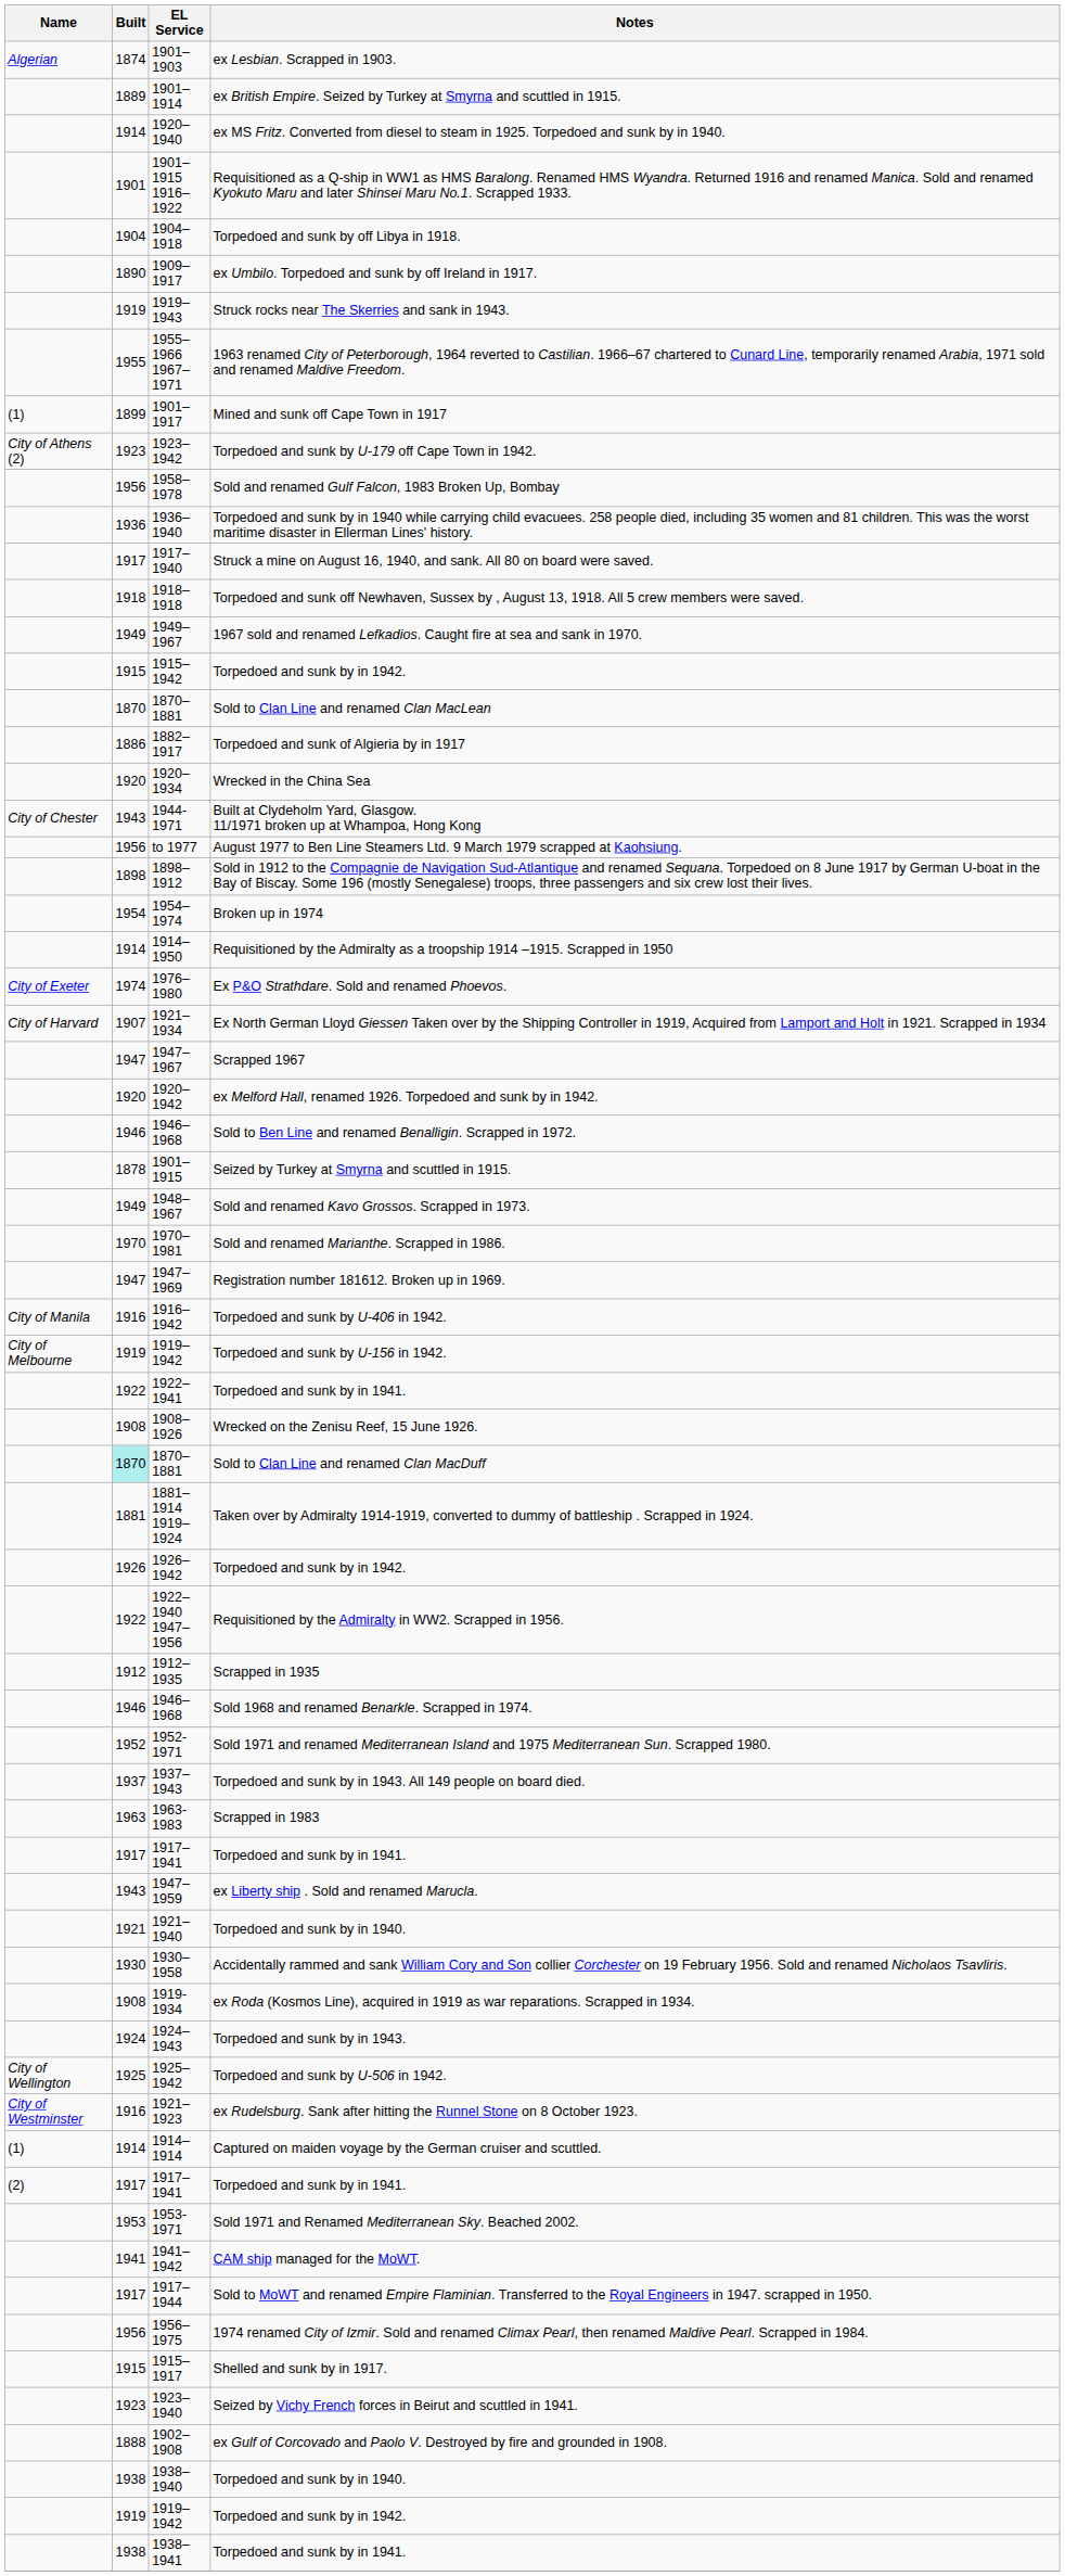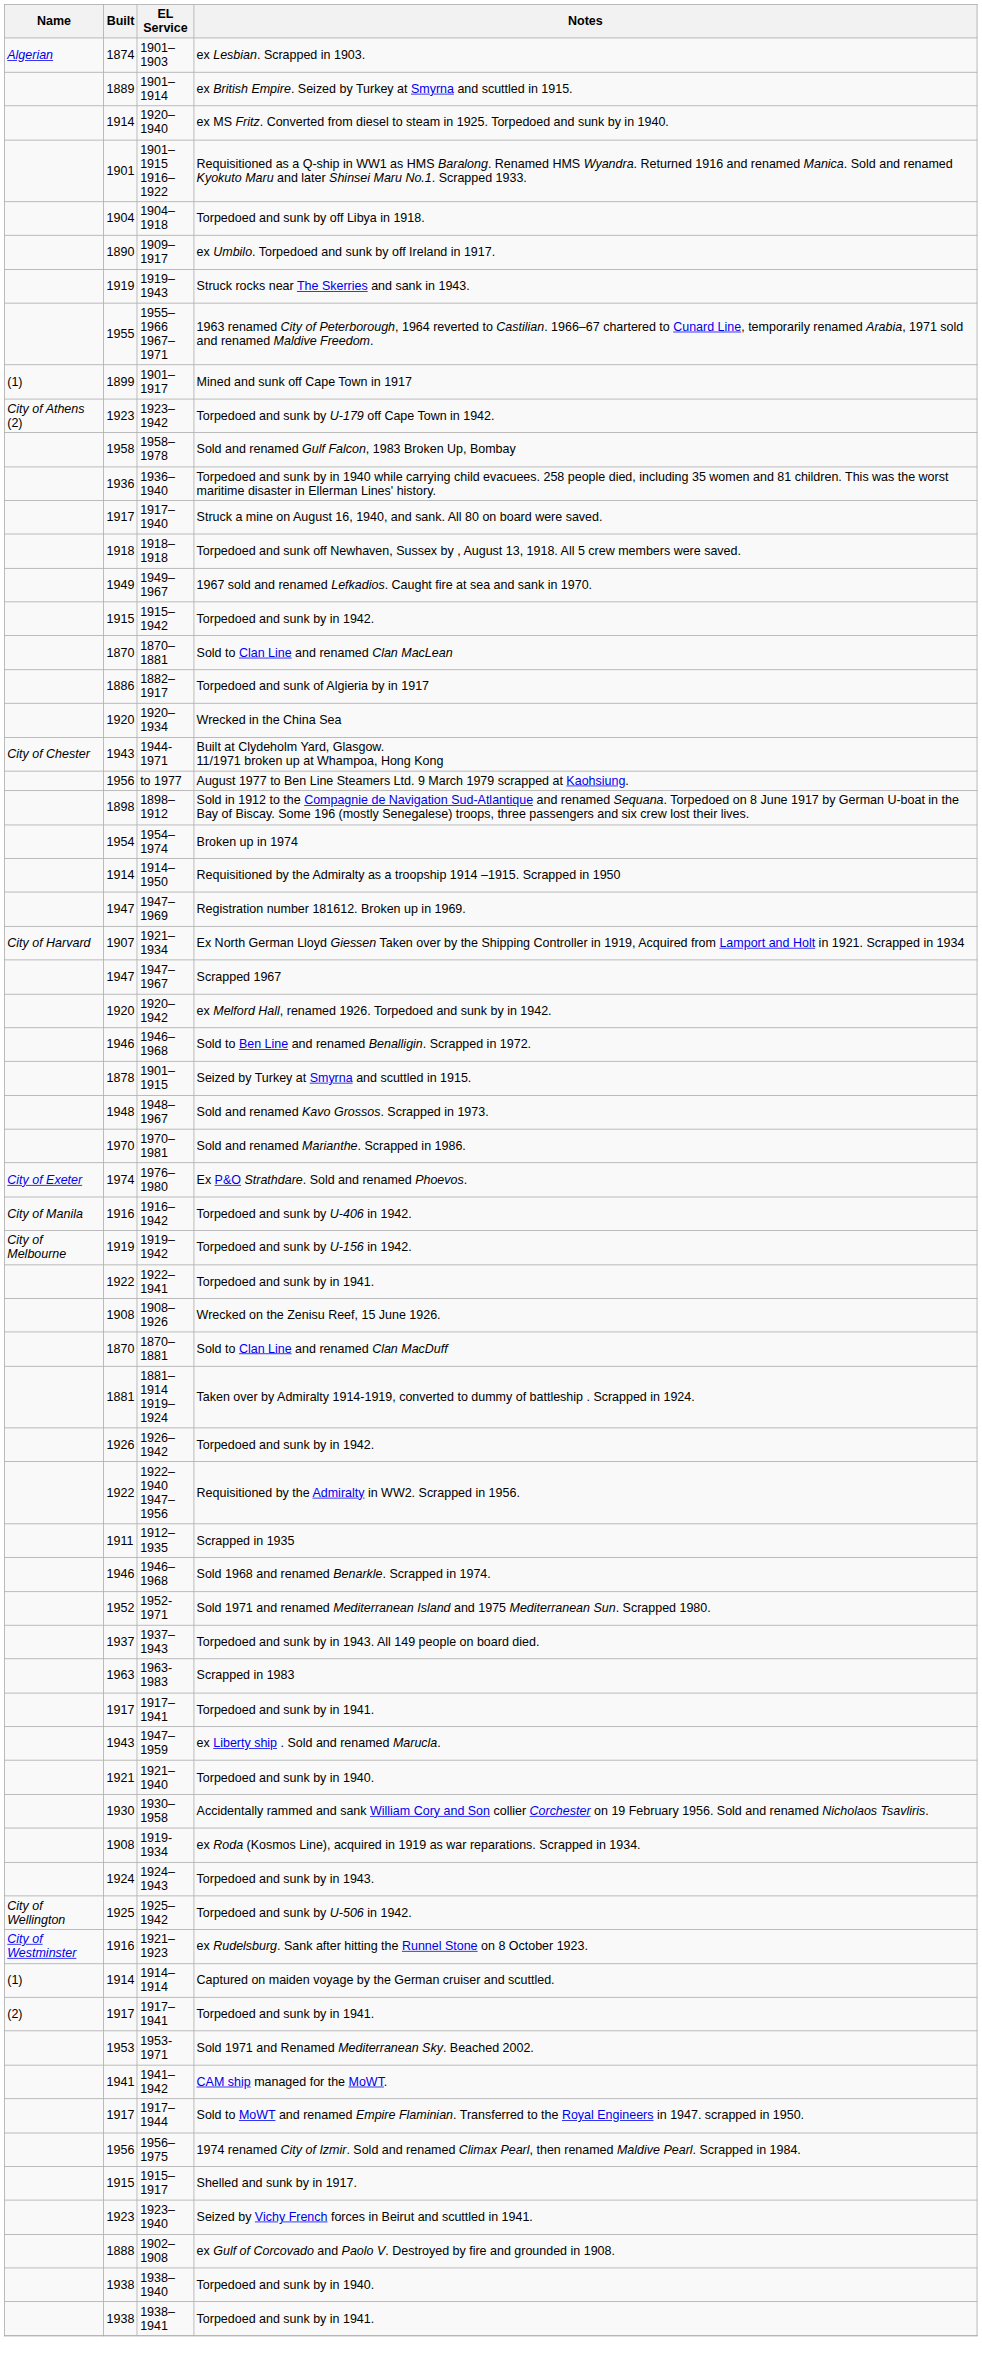 <table class="wikitable">
 <tr>
 <th width=120px>Name</th>
 <th>Built</th>
 <th width=65px>EL Service</th>
 <th>Notes</th>
 </tr>
 <tr>
 <td><a href='#'><em>Algerian</em></a></td>
 <td>1874</td>
 <td>1901–1903</td>
 <td>ex <em>Lesbian</em>. Scrapped in 1903.</td>
 </tr>
 <tr>
 <td></td>
 <td>1889</td>
 <td>1901–1914</td>
 <td>ex <em>British Empire</em>. Seized by Turkey at <a href='#'>Smyrna</a> and scuttled in 1915.</td>
 </tr>
 <tr>
 <td></td>
 <td>1914</td>
 <td>1920–1940</td>
 <td>ex MS <em>Fritz</em>. Converted from diesel to steam in 1925. Torpedoed and sunk by  in 1940.</td>
 </tr>
 <tr>
 <td></td>
 <td>1901</td>
 <td>1901–1915<br>1916–1922</td>
 <td>Requisitioned as a Q-ship in WW1 as HMS <em>Baralong</em>. Renamed HMS <em>Wyandra</em>. Returned 1916 and renamed <em>Manica</em>. Sold and renamed <em>Kyokuto Maru</em> and later <em>Shinsei Maru No.1</em>. Scrapped 1933.</td>
 </tr>
 <tr>
 <td></td>
 <td>1904</td>
 <td>1904–1918</td>
 <td>Torpedoed and sunk by  off Libya in 1918.</td>
 </tr>
 <tr>
 <td></td>
 <td>1890</td>
 <td>1909–1917</td>
 <td>ex <em>Umbilo</em>. Torpedoed and sunk by  off Ireland in 1917.</td>
 </tr>
 <tr>
 <td></td>
 <td>1919</td>
 <td>1919–1943</td>
 <td>Struck rocks near <a href='#'>The Skerries</a> and sank in 1943.</td>
 </tr>
 <tr>
 <td></td>
 <td>1955</td>
 <td>1955–1966<br>1967–1971</td>
 <td>1963 renamed <em>City of Peterborough</em>, 1964 reverted to <em>Castilian</em>. 1966–67 chartered to <a href='#'>Cunard Line</a>, temporarily renamed <em>Arabia</em>, 1971 sold and renamed <em>Maldive Freedom</em>.</td>
 </tr>
 <tr>
 <td> (1)</td>
 <td>1899</td>
 <td>1901–1917</td>
 <td>Mined and sunk off Cape Town in 1917</td>
 </tr>
 <tr>
 <td><em>City of Athens</em> (2)</td>
 <td>1923</td>
 <td>1923–1942</td>
 <td>Torpedoed and sunk by <em>U-179</em> off Cape Town in 1942.</td>
 </tr>
 <tr>
 <td></td>
-<td>1956</td>
+<td>1958</td>
 <td>1958–1978</td>
 <td>Sold and renamed <em>Gulf Falcon</em>, 1983 Broken Up, Bombay</td>
 </tr>
 <tr>
 <td></td>
 <td>1936</td>
 <td>1936–1940</td>
 <td>Torpedoed and sunk by  in 1940 while carrying child evacuees. 258 people died, including 35 women and 81 children. This was the worst maritime disaster in Ellerman Lines' history.</td>
 </tr>
 <tr>
 <td></td>
 <td>1917</td>
 <td>1917–1940</td>
 <td>Struck a mine on August 16, 1940, and sank. All 80 on board were saved.</td>
 </tr>
 <tr>
 <td></td>
 <td>1918</td>
 <td>1918–1918</td>
 <td>Torpedoed and sunk off Newhaven, Sussex by , August 13, 1918. All 5 crew members were saved.</td>
 </tr>
 <tr>
 <td></td>
 <td>1949</td>
 <td>1949–1967</td>
 <td>1967 sold and renamed <em>Lefkadios</em>. Caught fire at sea and sank in 1970.</td>
 </tr>
 <tr>
 <td></td>
 <td>1915</td>
 <td>1915–1942</td>
 <td>Torpedoed and sunk by  in 1942.</td>
 </tr>
 <tr>
 <td></td>
 <td>1870</td>
 <td>1870–1881</td>
 <td>Sold to <a href='#'>Clan Line</a> and renamed <em>Clan MacLean</em></td>
 </tr>
 <tr>
 <td></td>
 <td>1886</td>
 <td>1882–1917</td>
 <td>Torpedoed and sunk of Algieria by  in 1917</td>
 </tr>
 <tr>
 <td></td>
 <td>1920</td>
 <td>1920–1934</td>
 <td>Wrecked in the China Sea</td>
 </tr>
 <tr>
 <td><em>City of Chester</em></td>
 <td>1943</td>
 <td>1944-1971</td>
 <td>Built at Clydeholm Yard, Glasgow.<br>11/1971 broken up at Whampoa, Hong Kong</td>
 </tr>
 <tr>
 <td></td>
 <td>1956</td>
 <td>to 1977</td>
 <td>August 1977 to Ben Line Steamers Ltd. 9 March 1979 scrapped at <a href='#'>Kaohsiung</a>.</td>
 </tr>
 <tr>
 <td></td>
 <td>1898</td>
 <td>1898–1912</td>
 <td>Sold in 1912 to the <a href='#'>Compagnie de Navigation Sud-Atlantique</a> and renamed <em>Sequana</em>. Torpedoed on 8 June 1917 by German U-boat  in the Bay of Biscay. Some 196 (mostly Senegalese) troops, three passengers and six crew lost their lives.</td>
 </tr>
 <tr>
 <td></td>
 <td>1954</td>
 <td>1954–1974</td>
 <td>Broken up in 1974</td>
 </tr>
 <tr>
 <td></td>
 <td>1914</td>
 <td>1914–1950</td>
 <td>Requisitioned by the Admiralty as a troopship 1914 –1915. Scrapped in 1950</td>
 </tr>
 <tr>
-<td><a href='#'><em>City of Exeter</em></a></td>
-<td>1974</td>
-<td>1976–1980</td>
-<td>Ex <a href='#'>P&O</a> <em>Strathdare</em>. Sold and renamed <em>Phoevos</em>.</td>
+<td></td>
+<td>1947</td>
+<td>1947–1969</td>
+<td>Registration number 181612. Broken up in 1969.</td>
 </tr>
 <tr>
 <td><em>City of Harvard</em></td>
 <td>1907</td>
 <td>1921–1934</td>
 <td>Ex North German Lloyd <em>Giessen</em> Taken over by the Shipping Controller in 1919, Acquired from <a href='#'>Lamport and Holt</a> in 1921. Scrapped in 1934</td>
 </tr>
 <tr>
 <td></td>
 <td>1947</td>
 <td>1947–1967</td>
 <td>Scrapped 1967</td>
 </tr>
 <tr>
 <td></td>
 <td>1920</td>
 <td>1920–1942</td>
 <td>ex <em>Melford Hall</em>, renamed 1926. Torpedoed and sunk by  in 1942.</td>
 </tr>
 <tr>
 <td></td>
 <td>1946</td>
 <td>1946–1968</td>
 <td>Sold to <a href='#'>Ben Line</a> and renamed <em>Benalligin</em>. Scrapped in 1972.</td>
 </tr>
 <tr>
 <td></td>
 <td>1878</td>
 <td>1901–1915</td>
 <td>Seized by Turkey at <a href='#'>Smyrna</a> and scuttled in 1915.</td>
 </tr>
 <tr>
 <td></td>
-<td>1949</td>
+<td>1948</td>
 <td>1948–1967</td>
 <td>Sold and renamed <em>Kavo Grossos</em>. Scrapped in 1973.</td>
 </tr>
 <tr>
 <td></td>
 <td>1970</td>
 <td>1970–1981</td>
 <td>Sold and renamed <em>Marianthe</em>. Scrapped in 1986.</td>
 </tr>
 <tr>
-<td></td>
-<td>1947</td>
-<td>1947–1969</td>
-<td>Registration number 181612. Broken up in 1969.</td>
+<td><a href='#'><em>City of Exeter</em></a></td>
+<td>1974</td>
+<td>1976–1980</td>
+<td>Ex <a href='#'>P&O</a> <em>Strathdare</em>. Sold and renamed <em>Phoevos</em>.</td>
 </tr>
 <tr>
 <td><em>City of Manila</em></td>
 <td>1916</td>
 <td>1916–1942</td>
 <td>Torpedoed and sunk by <em>U-406</em> in 1942.</td>
 </tr>
 <tr>
 <td><em>City of Melbourne</em></td>
 <td>1919</td>
 <td>1919–1942</td>
 <td>Torpedoed and sunk by <em>U-156</em> in 1942.</td>
 </tr>
 <tr>
 <td></td>
 <td>1922</td>
 <td>1922–1941</td>
 <td>Torpedoed and sunk by  in 1941.</td>
 </tr>
 <tr>
 <td></td>
 <td>1908</td>
 <td>1908–1926</td>
 <td>Wrecked on the Zenisu Reef, 15 June 1926.</td>
 </tr>
 <tr>
 <td></td>
-<td style="background: paleturquoise;">1870</td>
+<td>1870</td>
 <td>1870–1881</td>
 <td>Sold to <a href='#'>Clan Line</a> and renamed <em>Clan MacDuff</em></td>
 </tr>
 <tr>
 <td></td>
 <td>1881</td>
 <td>1881–1914<br>1919–1924</td>
 <td>Taken over by Admiralty 1914-1919, converted to dummy of battleship . Scrapped in 1924.</td>
 </tr>
 <tr>
 <td></td>
 <td>1926</td>
 <td>1926–1942</td>
 <td>Torpedoed and sunk by  in 1942.</td>
 </tr>
 <tr>
 <td></td>
 <td>1922</td>
 <td>1922–1940<br>1947–1956</td>
 <td>Requisitioned by the <a href='#'>Admiralty</a> in WW2. Scrapped in 1956.</td>
 </tr>
 <tr>
 <td></td>
-<td>1912</td>
+<td>1911</td>
 <td>1912–1935</td>
 <td>Scrapped in 1935</td>
 </tr>
 <tr>
 <td></td>
 <td>1946</td>
 <td>1946–1968</td>
 <td>Sold 1968 and renamed <em>Benarkle</em>. Scrapped in 1974.</td>
 </tr>
 <tr>
 <td></td>
 <td>1952</td>
 <td>1952-1971</td>
 <td>Sold 1971 and renamed <em>Mediterranean Island</em> and 1975 <em>Mediterranean Sun</em>. Scrapped 1980.</td>
 </tr>
 <tr>
 <td></td>
 <td>1937</td>
 <td>1937–1943</td>
 <td>Torpedoed and sunk by  in 1943. All 149 people on board died.</td>
 </tr>
 <tr>
 <td></td>
 <td>1963</td>
 <td>1963-1983</td>
 <td>Scrapped in 1983</td>
 </tr>
 <tr>
 <td></td>
 <td>1917</td>
 <td>1917–1941</td>
 <td>Torpedoed and sunk by  in 1941.</td>
 </tr>
 <tr>
 <td></td>
 <td>1943</td>
 <td>1947–1959</td>
 <td>ex <a href='#'>Liberty ship</a> . Sold and renamed <em>Marucla</em>.</td>
 </tr>
 <tr>
 <td></td>
 <td>1921</td>
 <td>1921–1940</td>
 <td>Torpedoed and sunk by  in 1940.</td>
 </tr>
 <tr>
 <td></td>
 <td>1930</td>
 <td>1930–1958</td>
 <td>Accidentally rammed and sank <a href='#'>William Cory and Son</a> collier <a href='#'><em>Corchester</em></a> on 19 February 1956. Sold and renamed <em>Nicholaos Tsavliris</em>.</td>
 </tr>
 <tr>
 <td></td>
 <td>1908</td>
 <td>1919-1934</td>
 <td>ex <em>Roda</em> (Kosmos Line), acquired in 1919 as war reparations. Scrapped in 1934.</td>
 </tr>
 <tr>
 <td></td>
 <td>1924</td>
 <td>1924–1943</td>
 <td>Torpedoed and sunk by  in 1943.</td>
 </tr>
 <tr>
 <td><em>City of Wellington</em></td>
 <td>1925</td>
 <td>1925–1942</td>
 <td>Torpedoed and sunk by <em>U-506</em> in 1942.</td>
 </tr>
 <tr>
 <td><em><a href='#'>City of Westminster</a></em></td>
 <td>1916</td>
 <td>1921–1923</td>
 <td>ex <em>Rudelsburg</em>. Sank after hitting the <a href='#'>Runnel Stone</a> on 8 October 1923.</td>
 </tr>
 <tr>
 <td> (1)</td>
 <td>1914</td>
 <td>1914–1914</td>
 <td>Captured on maiden voyage by the German cruiser  and scuttled.</td>
 </tr>
 <tr>
 <td> (2)</td>
 <td>1917</td>
 <td>1917–1941</td>
 <td>Torpedoed and sunk by  in 1941.</td>
 </tr>
 <tr>
 <td></td>
 <td>1953</td>
 <td>1953-1971</td>
 <td>Sold 1971 and Renamed <em>Mediterranean Sky</em>. Beached 2002.</td>
 </tr>
 <tr>
 <td></td>
 <td>1941</td>
 <td>1941–1942</td>
 <td><a href='#'>CAM ship</a> managed for the <a href='#'>MoWT</a>.</td>
 </tr>
 <tr>
 <td></td>
 <td>1917</td>
 <td>1917–1944</td>
 <td>Sold to <a href='#'>MoWT</a> and renamed <em>Empire Flaminian</em>. Transferred to the <a href='#'>Royal Engineers</a> in 1947. scrapped in 1950.</td>
 </tr>
 <tr>
 <td></td>
 <td>1956</td>
 <td>1956–1975</td>
 <td>1974 renamed <em>City of Izmir</em>. Sold and renamed <em>Climax Pearl</em>, then renamed <em>Maldive Pearl</em>. Scrapped in 1984.</td>
 </tr>
 <tr>
 <td></td>
 <td>1915</td>
 <td>1915–1917</td>
 <td>Shelled and sunk by  in 1917.</td>
 </tr>
 <tr>
 <td></td>
 <td>1923</td>
 <td>1923–1940</td>
 <td>Seized by <a href='#'>Vichy French</a> forces in Beirut and scuttled in 1941.</td>
 </tr>
 <tr>
 <td></td>
 <td>1888</td>
 <td>1902–1908</td>
 <td>ex <em>Gulf of Corcovado</em> and <em>Paolo V</em>. Destroyed by fire and grounded in 1908.</td>
 </tr>
 <tr>
 <td></td>
 <td>1938</td>
 <td>1938–1940</td>
 <td>Torpedoed and sunk by  in 1940.</td>
 </tr>
 <tr>
 <td></td>
-<td>1919</td>
-<td>1919–1942</td>
-<td>Torpedoed and sunk by  in 1942.</td>
-</tr>
-<tr>
-<td></td>
 <td>1938</td>
 <td>1938–1941</td>
 <td>Torpedoed and sunk by  in 1941.</td>
 </tr>
 <tr>
 </tr>
 </table>
